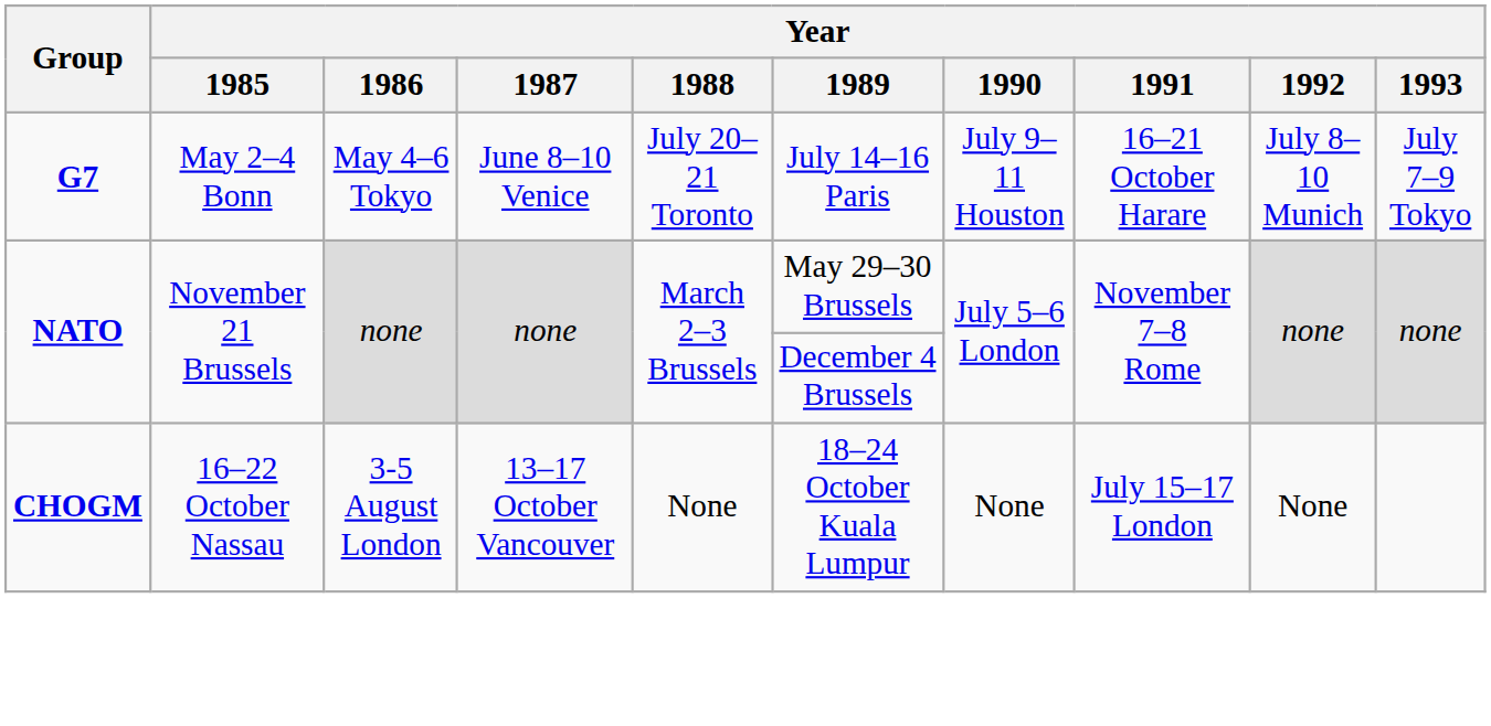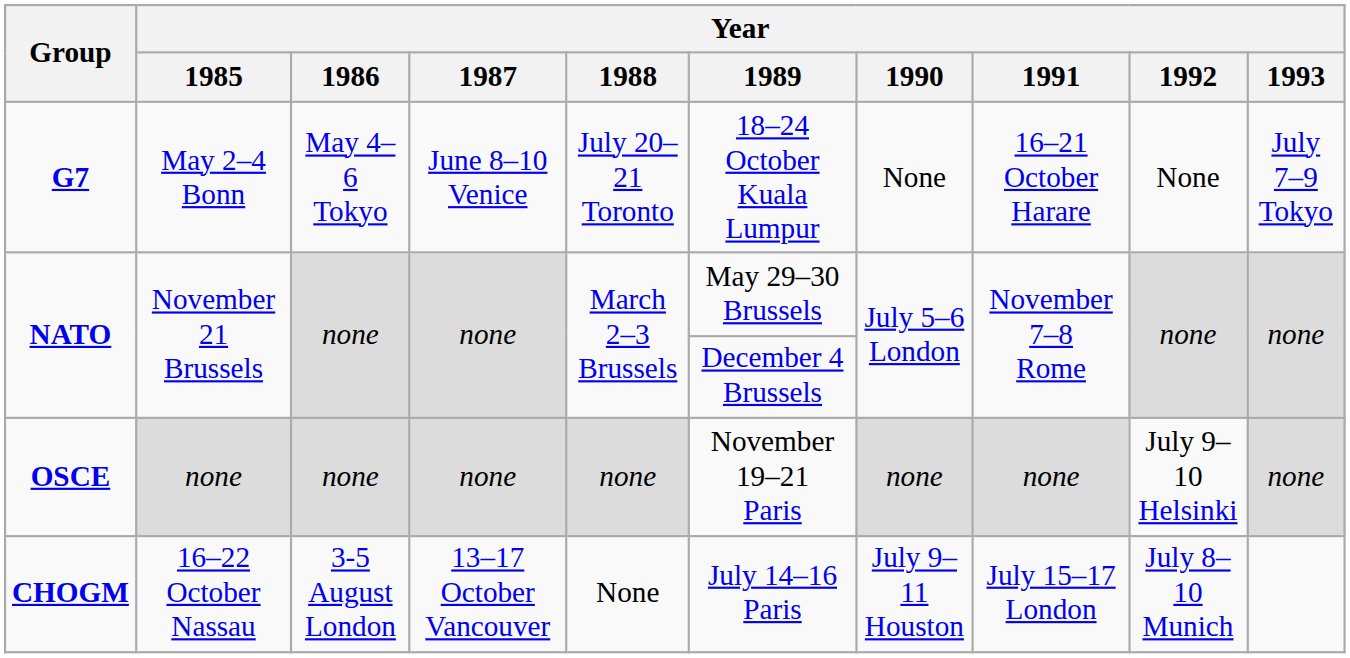 <table class="wikitable" style="margin:1em auto; font-size:85%; text-align:center;">
 <tr>
 <th rowspan="2">Group</th>
 <th colspan="9">Year</th>
 </tr>
 <tr>
 <th>1985</th>
 <th>1986</th>
 <th>1987</th>
 <th>1988</th>
 <th>1989</th>
 <th>1990</th>
 <th>1991</th>
 <th>1992</th>
 <th>1993</th>
 </tr>
 <tr>
 <td><strong><a href='#'>G7</a></strong></td>
 <td><a href='#'>May 2–4</a><br> <a href='#'>Bonn</a></td>
 <td><a href='#'>May 4–6</a><br> <a href='#'>Tokyo</a></td>
 <td><a href='#'>June 8–10</a><br> <a href='#'>Venice</a></td>
 <td><a href='#'>July 20–21</a><br> <a href='#'>Toronto</a></td>
-<td><a href='#'>July 14–16</a><br> <a href='#'>Paris</a></td>
-<td><a href='#'>July 9–11</a><br> <a href='#'>Houston</a></td>
+<td><a href='#'>18–24 October</a><br> <a href='#'>Kuala Lumpur</a></td>
+<td>None</td>
 <td><a href='#'>16–21 October</a><br> <a href='#'>Harare</a></td>
-<td><a href='#'>July 8–10</a><br> <a href='#'>Munich</a></td>
+<td>None</td>
 <td><a href='#'>July 7–9</a><br> <a href='#'>Tokyo</a></td>
 </tr>
 <tr>
 <td rowspan="2"><strong><a href='#'>NATO</a></strong></td>
 <td rowspan="2"><a href='#'>November 21</a><br> <a href='#'>Brussels</a></td>
 <td rowspan="2" style="background:#dcdcdc;"><em>none</em></td>
 <td rowspan="2" style="background:#dcdcdc;"><em>none</em></td>
 <td rowspan="2"><a href='#'>March 2–3</a><br> <a href='#'>Brussels</a></td>
 <td>May 29–30<br> <a href='#'>Brussels</a></td>
 <td rowspan="2"><a href='#'>July 5–6</a><br> <a href='#'>London</a></td>
 <td rowspan="2"><a href='#'>November 7–8</a><br>  <a href='#'>Rome</a></td>
 <td rowspan="2" style="background:#dcdcdc;"><em>none</em></td>
 <td rowspan="2" style="background:#dcdcdc;"><em>none</em></td>
 </tr>
 <tr>
 <td><a href='#'>December 4</a><br> <a href='#'>Brussels</a></td>
 </tr>
 <tr>
+<td><strong><a href='#'>OSCE</a></strong></td>
+<td style="background:#dcdcdc;"><em>none</em></td>
+<td style="background:#dcdcdc;"><em>none</em></td>
+<td style="background:#dcdcdc;"><em>none</em></td>
+<td style="background:#dcdcdc;"><em>none</em></td>
+<td>November 19–21<br> <a href='#'>Paris</a></td>
+<td style="background:#dcdcdc;"><em>none</em></td>
+<td style="background:#dcdcdc;"><em>none</em></td>
+<td>July 9–10<br> <a href='#'>Helsinki</a></td>
+<td style="background:#dcdcdc;"><em>none</em></td>
+</tr>
+<tr>
 <td><strong><a href='#'>CHOGM</a></strong></td>
 <td><a href='#'>16–22 October</a><br> <a href='#'>Nassau</a></td>
 <td><a href='#'>3-5 August</a><br> <a href='#'>London</a></td>
 <td><a href='#'>13–17 October</a><br> <a href='#'>Vancouver</a></td>
 <td>None</td>
-<td><a href='#'>18–24 October</a><br> <a href='#'>Kuala Lumpur</a></td>
-<td>None</td>
+<td><a href='#'>July 14–16</a><br> <a href='#'>Paris</a></td>
+<td><a href='#'>July 9–11</a><br> <a href='#'>Houston</a></td>
 <td><a href='#'>July 15–17</a><br> <a href='#'>London</a></td>
-<td>None</td>
+<td><a href='#'>July 8–10</a><br> <a href='#'>Munich</a></td>
 <td></td>
 </tr>
 </table>
